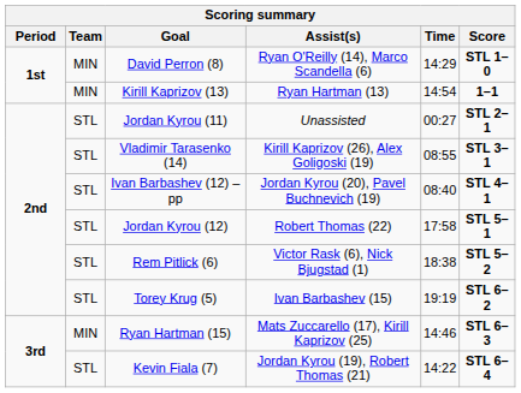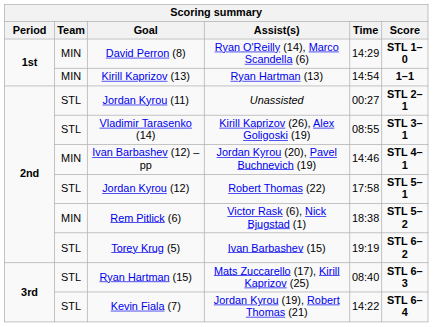 <table style="width:100%;" class="wikitable">
 <tr>
 <th colspan=6>Scoring summary</th>
 </tr>
 <tr>
 <th style="width:12%;">Period</th>
 <th style="width:7%;">Team</th>
 <th style="width:28%;">Goal</th>
 <th style="width:35%;">Assist(s)</th>
 <th style="width:7%;">Time</th>
 <th style="width:11%;">Score</th>
 </tr>
 <tr style="text-align:center;">
 <td style="text-align:center;" rowspan=2><strong>1st</strong></td>
 <td align=center>MIN</td>
 <td><a href='#'>David Perron</a> (8)</td>
 <td><a href='#'>Ryan O'Reilly</a> (14), <a href='#'>Marco Scandella</a> (6)</td>
 <td align=center>14:29</td>
 <td align=center><strong>STL 1–0</strong></td>
 </tr>
 <tr style="text-align:center;">
 <td align=center>MIN</td>
 <td><a href='#'>Kirill Kaprizov</a> (13)</td>
 <td><a href='#'>Ryan Hartman</a> (13)</td>
 <td align=center>14:54</td>
 <td align=center><strong>1–1</strong></td>
 </tr>
 <tr style="text-align:center;">
 <td style="text-align:center;" rowspan=6><strong>2nd</strong></td>
 <td align=center>STL</td>
 <td><a href='#'>Jordan Kyrou</a> (11)</td>
 <td><em>Unassisted</em></td>
 <td align=center>00:27</td>
 <td align=center><strong>STL 2–1</strong></td>
 </tr>
 <tr style="text-align:center;">
 <td align=center>STL</td>
 <td><a href='#'>Vladimir Tarasenko</a> (14)</td>
 <td><a href='#'>Kirill Kaprizov</a> (26), <a href='#'>Alex Goligoski</a> (19)</td>
 <td align=center>08:55</td>
 <td align=center><strong>STL 3–1</strong></td>
 </tr>
 <tr style="text-align:center;">
-<td align=center>STL</td>
+<td align=center>MIN</td>
 <td><a href='#'>Ivan Barbashev</a> (12) – pp</td>
 <td><a href='#'>Jordan Kyrou</a> (20), <a href='#'>Pavel Buchnevich</a> (19)</td>
-<td align=center>08:40</td>
+<td align=center>14:46</td>
 <td align=center><strong>STL 4–1</strong></td>
 </tr>
 <tr style="text-align:center;">
 <td align=center>STL</td>
 <td><a href='#'>Jordan Kyrou</a> (12)</td>
 <td><a href='#'>Robert Thomas</a> (22)</td>
 <td align=center>17:58</td>
 <td align=center><strong>STL 5–1</strong></td>
 </tr>
 <tr style="text-align:center;">
-<td align=center>STL</td>
+<td align=center>MIN</td>
 <td><a href='#'>Rem Pitlick</a> (6)</td>
 <td><a href='#'>Victor Rask</a> (6), <a href='#'>Nick Bjugstad</a> (1)</td>
 <td align=center>18:38</td>
 <td align=center><strong>STL 5–2</strong></td>
 </tr>
 <tr style="text-align:center;">
 <td align=center>STL</td>
 <td><a href='#'>Torey Krug</a> (5)</td>
 <td><a href='#'>Ivan Barbashev</a> (15)</td>
 <td align=center>19:19</td>
 <td align=center><strong>STL 6–2</strong></td>
 </tr>
 <tr style="text-align:center;">
 <td style="text-align:center;" rowspan=2><strong>3rd</strong></td>
-<td align=center>MIN</td>
+<td align=center>STL</td>
 <td><a href='#'>Ryan Hartman</a> (15)</td>
 <td><a href='#'>Mats Zuccarello</a> (17), <a href='#'>Kirill Kaprizov</a> (25)</td>
-<td align=center>14:46</td>
+<td align=center>08:40</td>
 <td align=center><strong>STL 6–3</strong></td>
 </tr>
 <tr style="text-align:center;">
 <td align=center>STL</td>
 <td><a href='#'>Kevin Fiala</a> (7)</td>
 <td><a href='#'>Jordan Kyrou</a> (19), <a href='#'>Robert Thomas</a> (21)</td>
 <td align=center>14:22</td>
 <td align=center><strong>STL 6–4</strong></td>
 </tr>
 </table>
